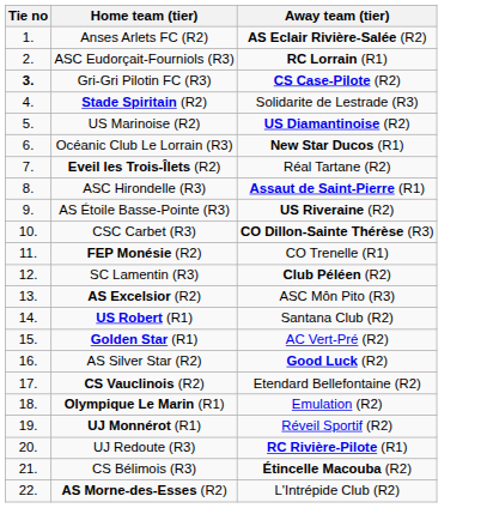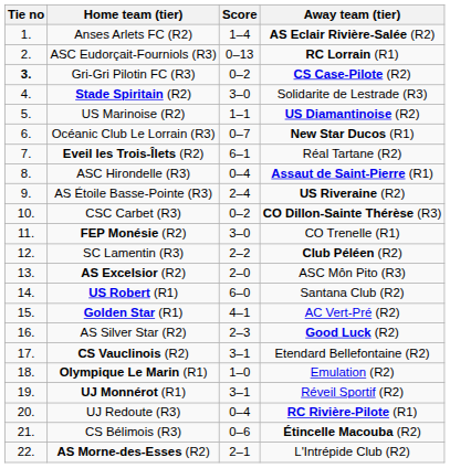 <table class="wikitable" style="text-align: center">
 <tr>
 <th>Tie no</th>
 <th>Home team (tier)</th>
+<th>Score</th>
 <th>Away team (tier)</th>
 </tr>
 <tr>
 <td>1.</td>
 <td> Anses Arlets FC (R2)</td>
+<td>1–4</td>
 <td><strong>AS Eclair Rivière-Salée</strong> (R2) </td>
 </tr>
 <tr>
 <td>2.</td>
 <td> ASC Eudorçait-Fourniols (R3)</td>
+<td>0–13</td>
 <td><strong>RC Lorrain</strong> (R1) </td>
 </tr>
 <tr>
 <td><strong>3.</strong></td>
 <td> Gri-Gri Pilotin FC (R3)</td>
+<td>0–2</td>
 <td><strong><a href='#'>CS Case-Pilote</a></strong> (R2) </td>
 </tr>
 <tr>
 <td>4.</td>
 <td> <strong><a href='#'>Stade Spiritain</a></strong> (R2)</td>
+<td>3–0</td>
 <td>Solidarite de Lestrade (R3) </td>
 </tr>
 <tr>
 <td>5.</td>
 <td> US Marinoise (R2)</td>
+<td>1–1 </td>
 <td><strong><a href='#'>US Diamantinoise</a></strong> (R2) </td>
 </tr>
 <tr>
 <td>6.</td>
 <td> Océanic Club Le Lorrain (R3)</td>
+<td>0–7</td>
 <td><strong>New Star Ducos</strong> (R1) </td>
 </tr>
 <tr>
 <td>7.</td>
 <td> <strong>Eveil les Trois-Îlets</strong> (R2)</td>
+<td>6–1</td>
 <td>Réal Tartane (R2) </td>
 </tr>
 <tr>
 <td>8.</td>
 <td> ASC Hirondelle (R3)</td>
+<td>0–4</td>
 <td><strong><a href='#'>Assaut de Saint-Pierre</a></strong> (R1) </td>
 </tr>
 <tr>
 <td>9.</td>
 <td> AS Étoile Basse-Pointe (R3)</td>
+<td>2–4</td>
 <td><strong>US Riveraine</strong> (R2) </td>
 </tr>
 <tr>
 <td>10.</td>
 <td> CSC Carbet (R3)</td>
+<td>0–2</td>
 <td><strong>CO Dillon-Sainte Thérèse</strong> (R3) </td>
 </tr>
 <tr>
 <td>11.</td>
 <td> <strong>FEP Monésie</strong> (R2)</td>
+<td>3–0</td>
 <td>CO Trenelle (R1) </td>
 </tr>
 <tr>
 <td>12.</td>
 <td> SC Lamentin (R3)</td>
+<td>2–2 </td>
 <td><strong>Club Péléen</strong> (R2) </td>
 </tr>
 <tr>
 <td>13.</td>
 <td> <strong>AS Excelsior</strong> (R2)</td>
+<td>2–0</td>
 <td>ASC Môn Pito (R3) </td>
 </tr>
 <tr>
 <td>14.</td>
 <td> <strong><a href='#'>US Robert</a></strong> (R1)</td>
+<td>6–0</td>
 <td>Santana Club (R2) </td>
 </tr>
 <tr>
 <td>15.</td>
 <td> <strong><a href='#'>Golden Star</a></strong> (R1)</td>
+<td>4–1</td>
 <td><a href='#'>AC Vert-Pré</a> (R2) </td>
 </tr>
 <tr>
 <td>16.</td>
 <td> AS Silver Star (R2)</td>
+<td>2–3</td>
 <td><strong><a href='#'>Good Luck</a></strong> (R2) </td>
 </tr>
 <tr>
 <td>17.</td>
 <td> <strong>CS Vauclinois</strong> (R2)</td>
+<td>3–1</td>
 <td>Etendard Bellefontaine (R2) </td>
 </tr>
 <tr>
 <td>18.</td>
 <td> <strong>Olympique Le Marin</strong> (R1)</td>
+<td>1–0</td>
 <td><a href='#'>Emulation</a> (R2) </td>
 </tr>
 <tr>
 <td>19.</td>
 <td> <strong>UJ Monnérot</strong> (R1)</td>
+<td>3–1</td>
 <td><a href='#'>Réveil Sportif</a> (R2) </td>
 </tr>
 <tr>
 <td>20.</td>
 <td> UJ Redoute (R3)</td>
+<td>0–4</td>
 <td><strong><a href='#'>RC Rivière-Pilote</a></strong> (R1) </td>
 </tr>
 <tr>
 <td>21.</td>
 <td> CS Bélimois (R3)</td>
+<td>0–6</td>
 <td><strong>Étincelle Macouba</strong> (R2) </td>
 </tr>
 <tr>
 <td>22.</td>
 <td> <strong>AS Morne-des-Esses</strong> (R2)</td>
+<td>2–1</td>
 <td>L'Intrépide Club (R2) </td>
 </tr>
 </table>
